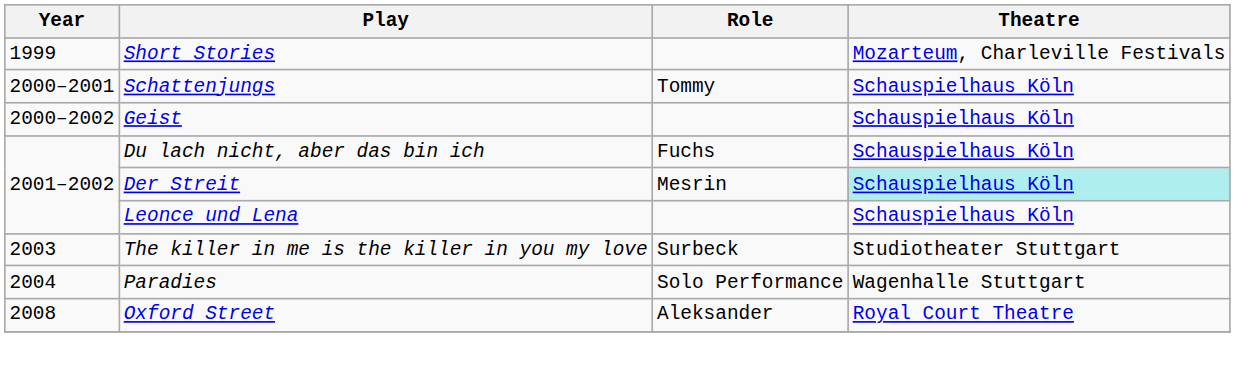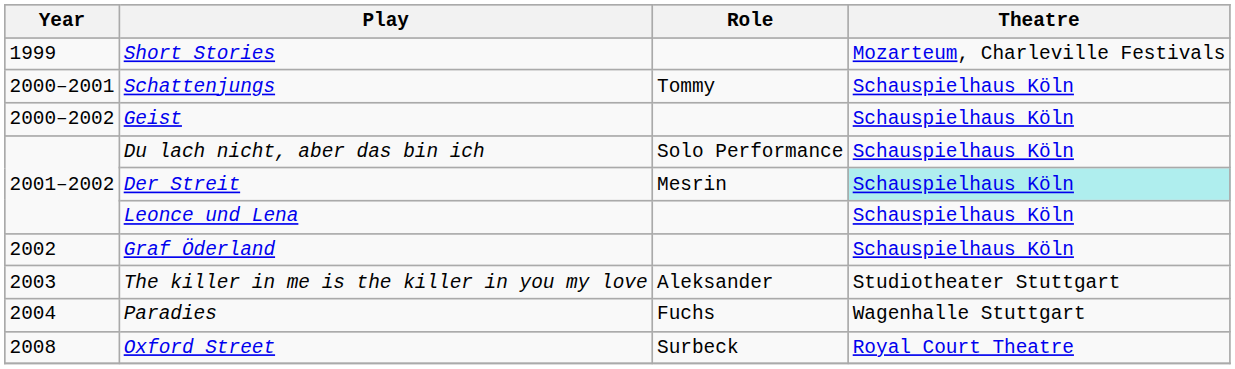 <table class="wikitable" style="font-size: 90%;">
 <tr>
 <th>Year</th>
 <th>Play</th>
 <th>Role</th>
 <th>Theatre</th>
 </tr>
 <tr>
 <td rowspan="1">1999</td>
 <td><em><a href='#'>Short Stories</a></em></td>
 <td></td>
 <td><a href='#'>Mozarteum</a>, Charleville Festivals</td>
 </tr>
 <tr>
 <td rowspan="1">2000–2001</td>
 <td><em><a href='#'>Schattenjungs</a></em></td>
 <td>Tommy</td>
 <td><a href='#'>Schauspielhaus Köln</a></td>
 </tr>
 <tr>
 <td rowspan="1">2000–2002</td>
 <td><em><a href='#'>Geist</a></em></td>
 <td></td>
 <td><a href='#'>Schauspielhaus Köln</a></td>
 </tr>
 <tr>
 <td rowspan="3">2001–2002</td>
 <td><em>Du lach nicht, aber das bin ich</em></td>
-<td>Fuchs</td>
+<td>Solo Performance</td>
 <td><a href='#'>Schauspielhaus Köln</a></td>
 </tr>
 <tr>
 <td><em><a href='#'>Der Streit</a></em></td>
 <td>Mesrin</td>
 <td style="background: paleturquoise;"><a href='#'>Schauspielhaus Köln</a></td>
 </tr>
 <tr>
 <td><em><a href='#'>Leonce und Lena</a></em></td>
 <td></td>
 <td><a href='#'>Schauspielhaus Köln</a></td>
 </tr>
 <tr>
+<td>2002</td>
+<td><em><a href='#'>Graf Öderland</a></em></td>
+<td></td>
+<td><a href='#'>Schauspielhaus Köln</a></td>
+</tr>
+<tr>
 <td>2003</td>
 <td><em>The killer in me is the killer in you my love</em></td>
-<td>Surbeck</td>
+<td>Aleksander</td>
 <td>Studiotheater Stuttgart</td>
 </tr>
 <tr>
 <td>2004</td>
 <td><em>Paradies</em></td>
-<td>Solo Performance</td>
+<td>Fuchs</td>
 <td>Wagenhalle Stuttgart</td>
 </tr>
 <tr>
 <td>2008</td>
 <td><em><a href='#'>Oxford Street</a></em></td>
-<td>Aleksander</td>
+<td>Surbeck</td>
 <td><a href='#'>Royal Court Theatre</a></td>
 </tr>
 <tr>
 </tr>
 </table>
